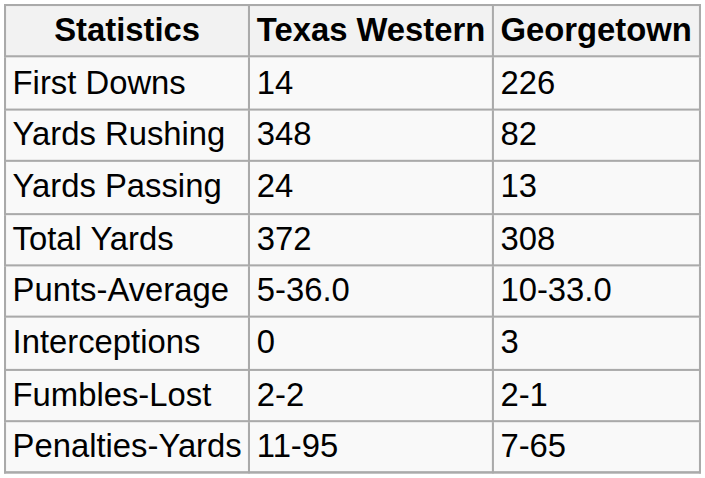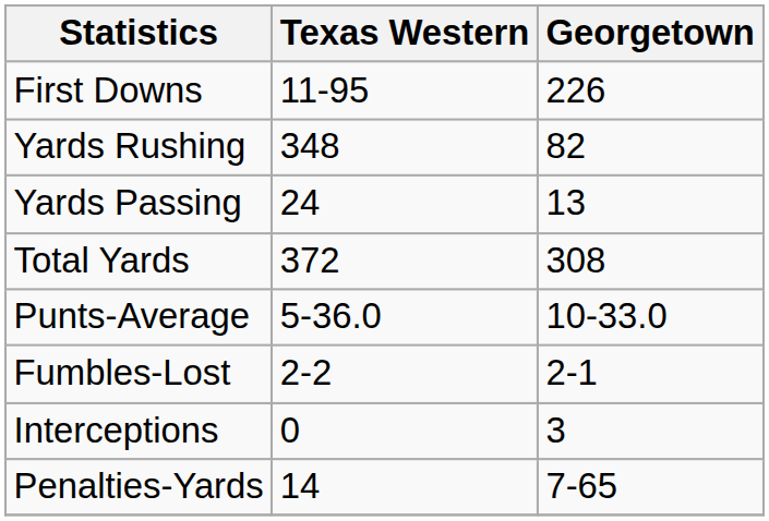 <table class="wikitable">
 <tr>
 <th>Statistics</th>
 <th>Texas Western</th>
 <th>Georgetown</th>
 </tr>
 <tr>
 <td>First Downs</td>
-<td>14</td>
+<td>11-95</td>
 <td>226</td>
 </tr>
 <tr>
 <td>Yards Rushing</td>
 <td>348</td>
 <td>82</td>
 </tr>
 <tr>
 <td>Yards Passing</td>
 <td>24</td>
 <td>13</td>
 </tr>
 <tr>
 <td>Total Yards</td>
 <td>372</td>
 <td>308</td>
 </tr>
 <tr>
 <td>Punts-Average</td>
 <td>5-36.0</td>
 <td>10-33.0</td>
 </tr>
 <tr>
+<td>Fumbles-Lost</td>
+<td>2-2</td>
+<td>2-1</td>
+</tr>
+<tr>
 <td>Interceptions</td>
 <td>0</td>
 <td>3</td>
 </tr>
 <tr>
-<td>Fumbles-Lost</td>
-<td>2-2</td>
-<td>2-1</td>
-</tr>
-<tr>
 <td>Penalties-Yards</td>
-<td>11-95</td>
+<td>14</td>
 <td>7-65</td>
 </tr>
 <tr>
 </tr>
 </table>
